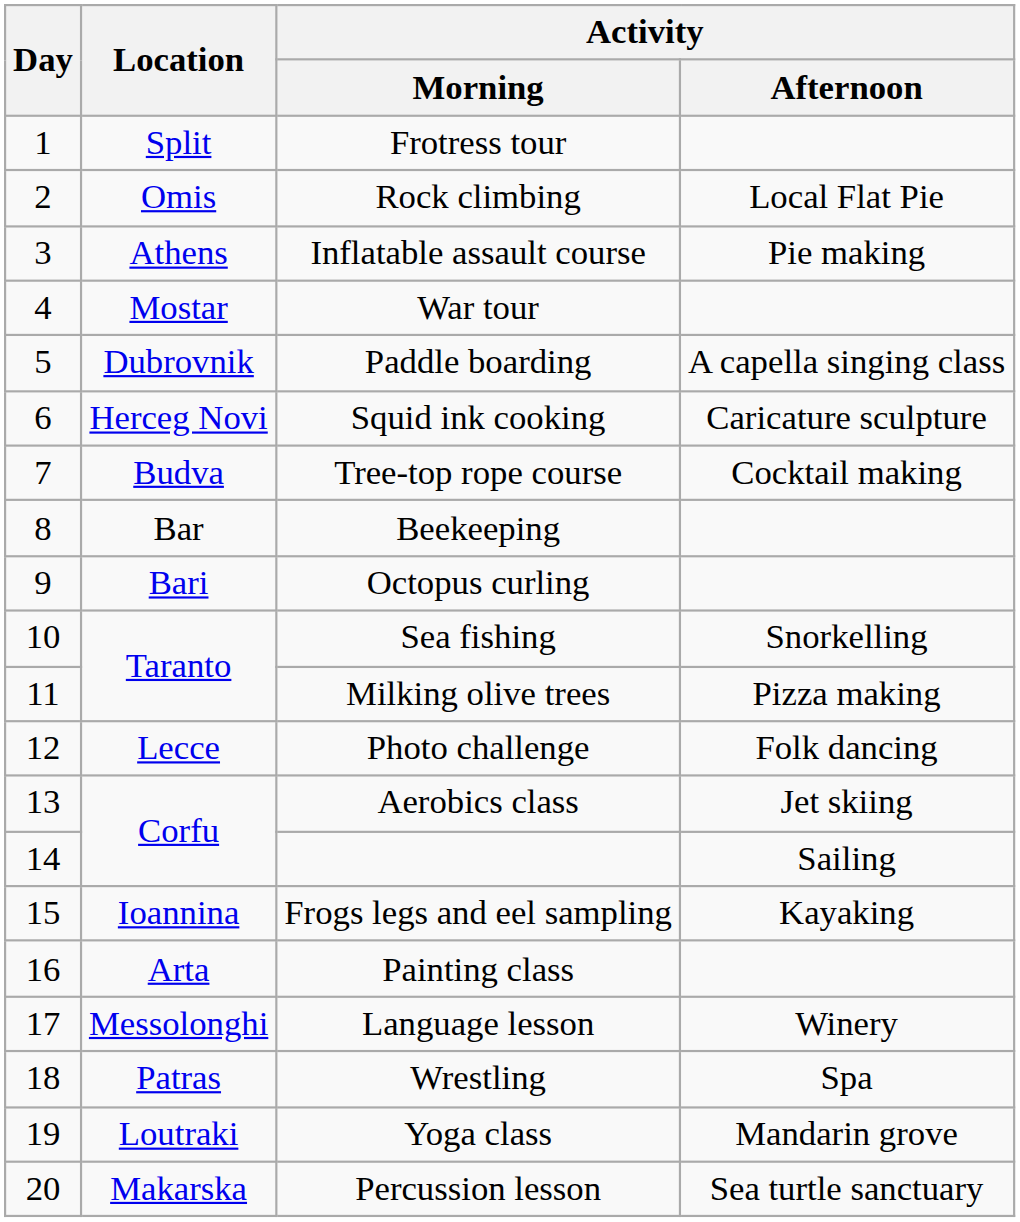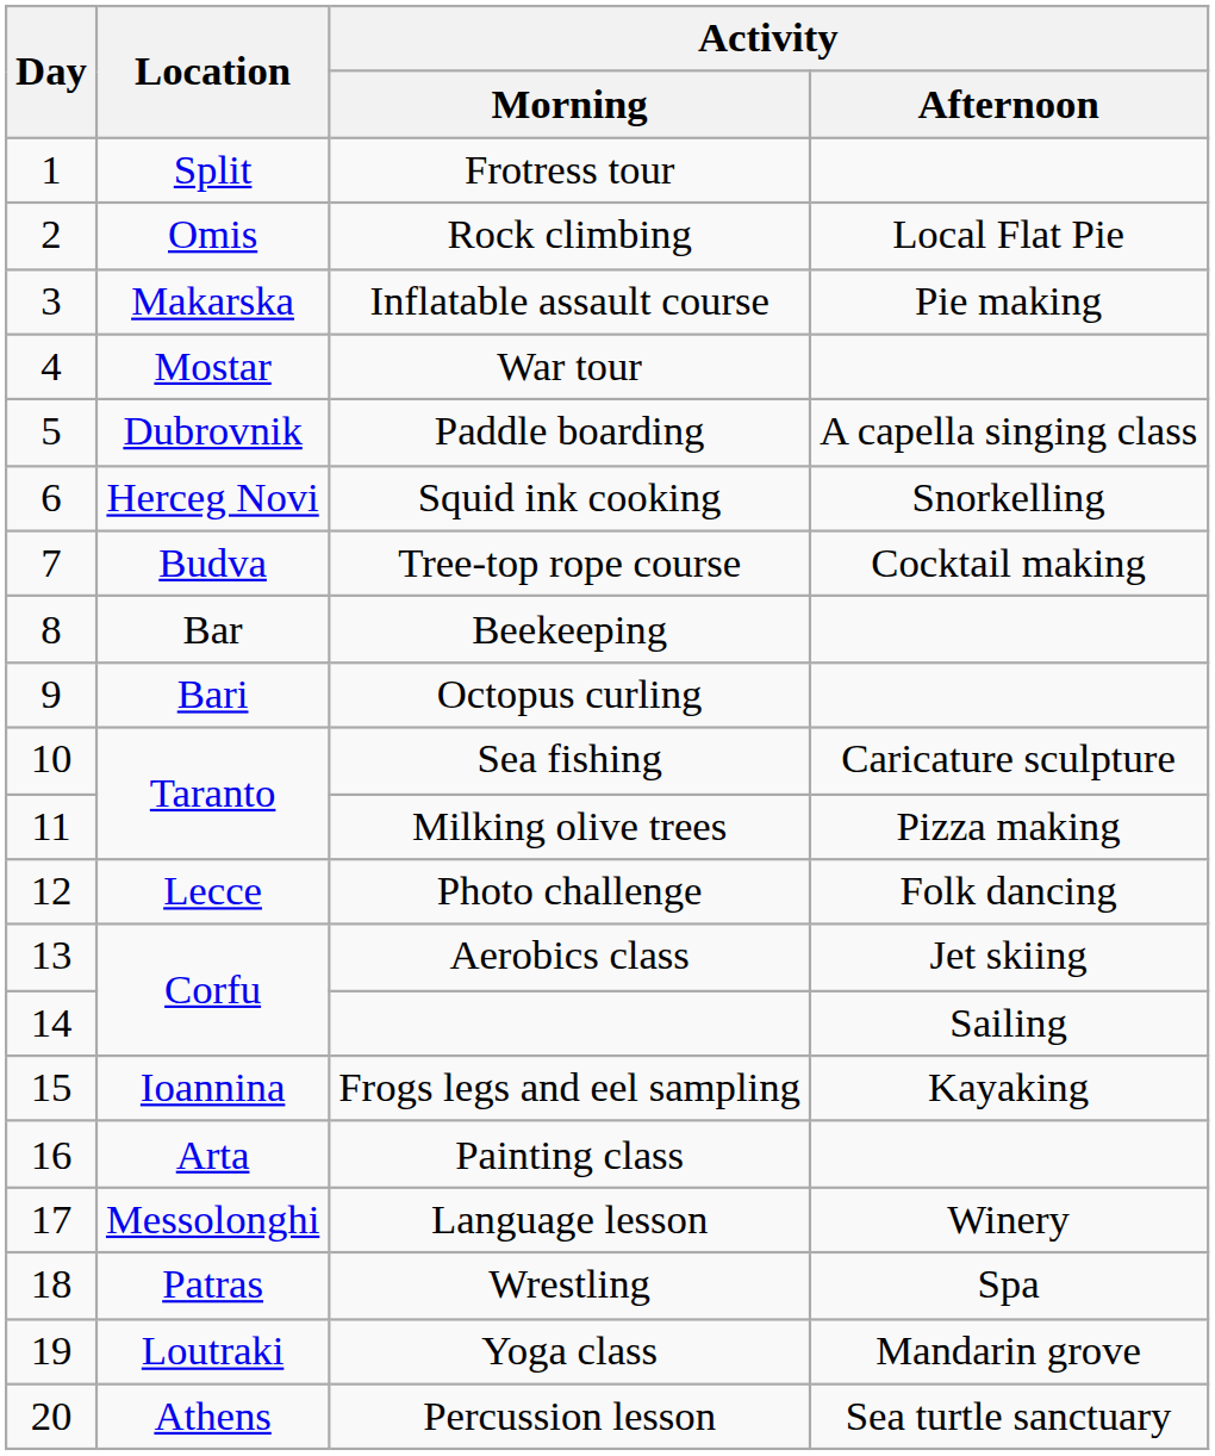 <table class="wikitable" style="text-align:center;">
 <tr>
 <th rowspan=2>Day</th>
 <th rowspan=2>Location</th>
 <th colspan=2>Activity</th>
 </tr>
 <tr>
 <th>Morning</th>
 <th>Afternoon</th>
 </tr>
 <tr>
 <td>1</td>
 <td><a href='#'>Split</a></td>
 <td>Frotress tour</td>
 <td></td>
 </tr>
 <tr>
 <td>2</td>
 <td><a href='#'>Omis</a></td>
 <td>Rock climbing</td>
 <td>Local Flat Pie</td>
 </tr>
 <tr>
 <td>3</td>
-<td><a href='#'>Athens</a></td>
+<td><a href='#'>Makarska</a></td>
 <td>Inflatable assault course</td>
 <td>Pie making</td>
 </tr>
 <tr>
 <td>4</td>
 <td><a href='#'>Mostar</a></td>
 <td>War tour</td>
 <td></td>
 </tr>
 <tr>
 <td>5</td>
 <td><a href='#'>Dubrovnik</a></td>
 <td>Paddle boarding</td>
 <td>A capella singing class</td>
 </tr>
 <tr>
 <td>6</td>
 <td><a href='#'>Herceg Novi</a></td>
 <td>Squid ink cooking</td>
-<td>Caricature sculpture</td>
+<td>Snorkelling</td>
 </tr>
 <tr>
 <td>7</td>
 <td><a href='#'>Budva</a></td>
 <td>Tree-top rope course</td>
 <td>Cocktail making</td>
 </tr>
 <tr>
 <td>8</td>
 <td>Bar</td>
 <td>Beekeeping</td>
 <td></td>
 </tr>
 <tr>
 <td>9</td>
 <td><a href='#'>Bari</a></td>
 <td>Octopus curling</td>
 <td></td>
 </tr>
 <tr>
 <td>10</td>
 <td rowspan=2><a href='#'>Taranto</a></td>
 <td>Sea fishing</td>
-<td>Snorkelling</td>
+<td>Caricature sculpture</td>
 </tr>
 <tr>
 <td>11</td>
 <td>Milking olive trees</td>
 <td>Pizza making</td>
 </tr>
 <tr>
 <td>12</td>
 <td><a href='#'>Lecce</a></td>
 <td>Photo challenge</td>
 <td>Folk dancing</td>
 </tr>
 <tr>
 <td>13</td>
 <td rowspan=2><a href='#'>Corfu</a></td>
 <td>Aerobics class</td>
 <td>Jet skiing</td>
 </tr>
 <tr>
 <td>14</td>
 <td></td>
 <td>Sailing</td>
 </tr>
 <tr>
 <td>15</td>
 <td><a href='#'>Ioannina</a></td>
 <td>Frogs legs and eel sampling</td>
 <td>Kayaking</td>
 </tr>
 <tr>
 <td>16</td>
 <td><a href='#'>Arta</a></td>
 <td>Painting class</td>
 <td></td>
 </tr>
 <tr>
 <td>17</td>
 <td><a href='#'>Messolonghi</a></td>
 <td>Language lesson</td>
 <td>Winery</td>
 </tr>
 <tr>
 <td>18</td>
 <td><a href='#'>Patras</a></td>
 <td>Wrestling</td>
 <td>Spa</td>
 </tr>
 <tr>
 <td>19</td>
 <td><a href='#'>Loutraki</a></td>
 <td>Yoga class</td>
 <td>Mandarin grove</td>
 </tr>
 <tr>
 <td>20</td>
-<td><a href='#'>Makarska</a></td>
+<td><a href='#'>Athens</a></td>
 <td>Percussion lesson</td>
 <td>Sea turtle sanctuary</td>
 </tr>
 </table>
